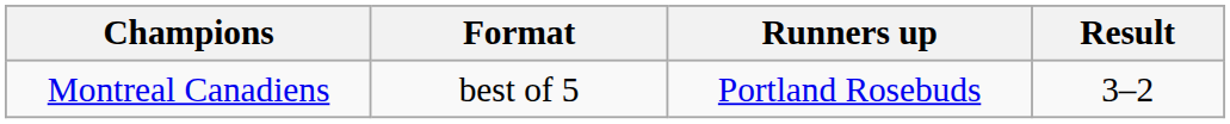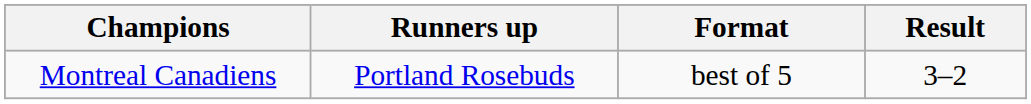 <table class="wikitable" style="text-align:center;">
 <tr>
 <th style="width:10em">Champions</th>
+<th style="width:10em">Runners up</th>
 <th style="width:8em">Format</th>
-<th style="width:10em">Runners up</th>
 <th style="width:5em">Result</th>
 </tr>
 <tr>
 <td align=center><a href='#'>Montreal Canadiens</a></td>
+<td><a href='#'>Portland Rosebuds</a></td>
 <td>best of 5</td>
-<td><a href='#'>Portland Rosebuds</a></td>
 <td>3–2</td>
 </tr>
 </table>
